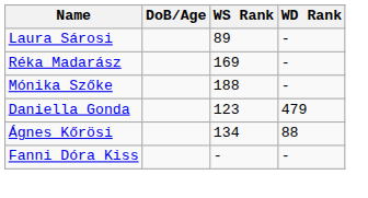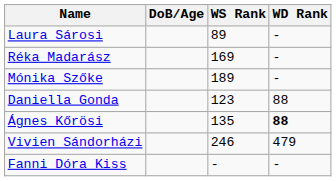 <table class="wikitable" style="text-align: left; font-size:95%;">
 <tr>
 <th>Name</th>
 <th>DoB/Age</th>
 <th>WS Rank</th>
 <th>WD Rank</th>
 </tr>
 <tr>
 <td><a href='#'>Laura Sárosi</a></td>
 <td></td>
 <td>89</td>
 <td>-</td>
 </tr>
 <tr>
 <td><a href='#'>Réka Madarász</a></td>
 <td></td>
 <td>169</td>
 <td>-</td>
 </tr>
 <tr>
 <td><a href='#'>Mónika Szőke</a></td>
 <td></td>
-<td>188</td>
+<td>189</td>
 <td>-</td>
 </tr>
 <tr>
 <td><a href='#'>Daniella Gonda</a></td>
 <td></td>
 <td>123</td>
-<td>479</td>
+<td>88</td>
 </tr>
 <tr>
 <td><a href='#'>Ágnes Kőrösi</a></td>
 <td></td>
-<td>134</td>
-<td>88</td>
+<td>135</td>
+<td><strong>88</strong></td>
+</tr>
+<tr>
+<td><a href='#'>Vivien Sándorházi</a></td>
+<td></td>
+<td>246</td>
+<td>479</td>
 </tr>
 <tr>
 <td><a href='#'>Fanni Dóra Kiss</a></td>
 <td></td>
 <td>-</td>
 <td>-</td>
 </tr>
 </table>
